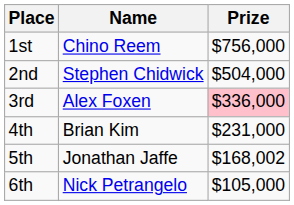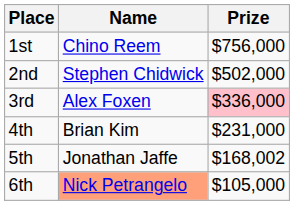 <table class="wikitable">
 <tr>
 <th>Place</th>
 <th>Name</th>
 <th>Prize</th>
 </tr>
 <tr>
 <td>1st</td>
 <td> <a href='#'>Chino Reem</a></td>
 <td>$756,000</td>
 </tr>
 <tr>
 <td>2nd</td>
 <td> <a href='#'>Stephen Chidwick</a></td>
-<td>$504,000</td>
+<td>$502,000</td>
 </tr>
 <tr>
 <td>3rd</td>
 <td> <a href='#'>Alex Foxen</a></td>
 <td style="background: pink;">$336,000</td>
 </tr>
 <tr>
 <td>4th</td>
 <td> Brian Kim</td>
 <td>$231,000</td>
 </tr>
 <tr>
 <td>5th</td>
 <td> Jonathan Jaffe</td>
 <td>$168,002</td>
 </tr>
 <tr>
 <td>6th</td>
-<td> <a href='#'>Nick Petrangelo</a></td>
+<td style="background: lightsalmon;"> <a href='#'>Nick Petrangelo</a></td>
 <td>$105,000</td>
 </tr>
 </table>
